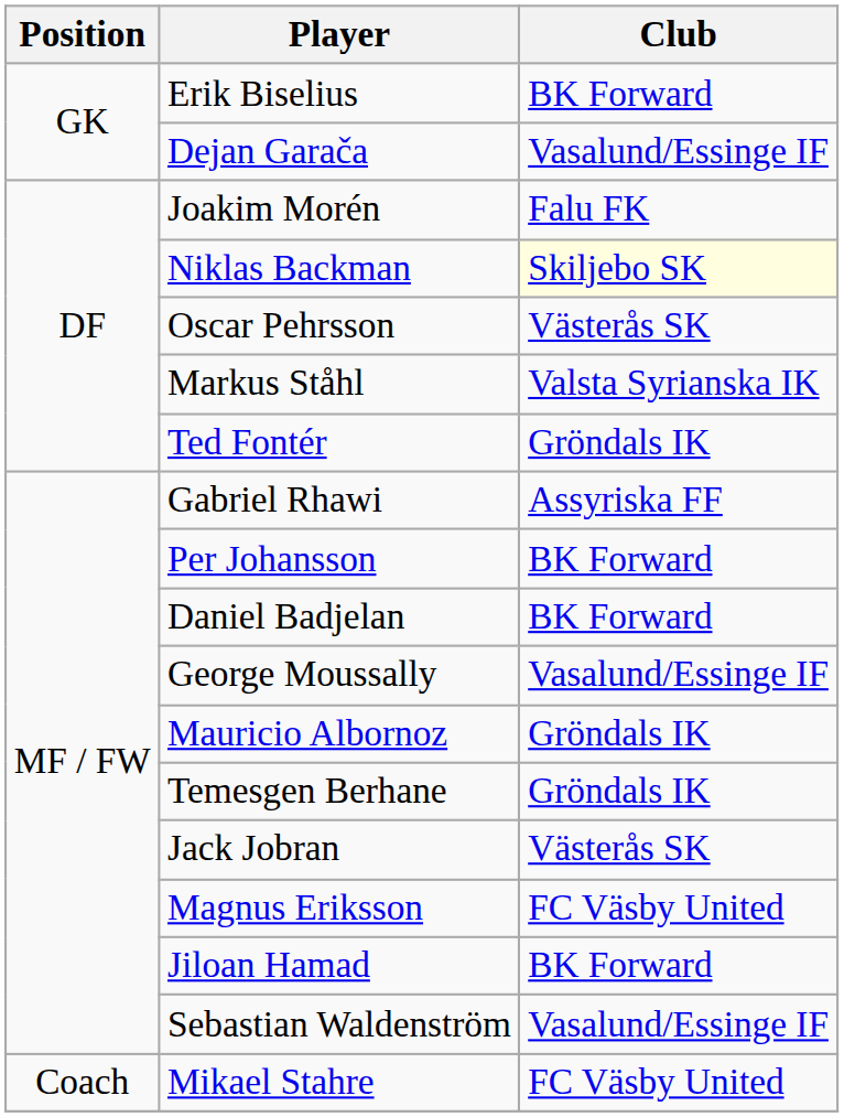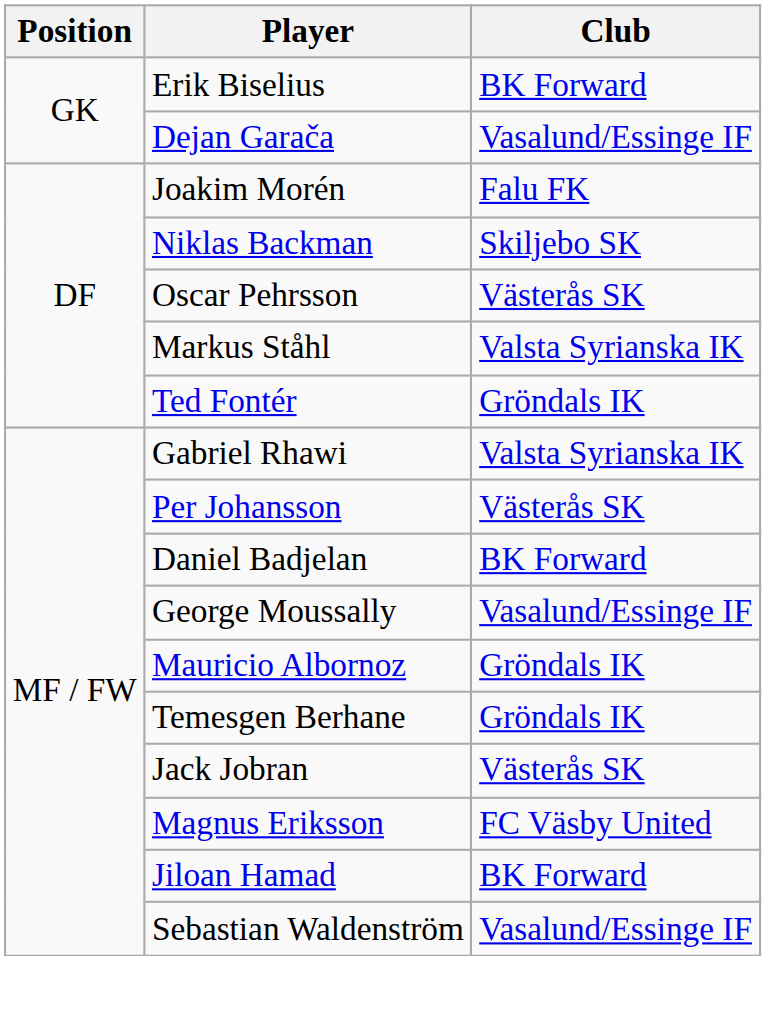 <table class="wikitable" style="text-align:center;float:left;margin-right:1em;">
 <tr>
 <th>Position</th>
 <th>Player</th>
 <th>Club</th>
 </tr>
 <tr>
 <td rowspan="2">GK</td>
 <td align="left"> Erik Biselius</td>
 <td align="left"><a href='#'>BK Forward</a></td>
 </tr>
 <tr>
 <td align="left"> <a href='#'>Dejan Garača</a></td>
 <td align="left"><a href='#'>Vasalund/Essinge IF</a></td>
 </tr>
 <tr>
 <td rowspan="5">DF</td>
 <td align="left"> Joakim Morén</td>
 <td align="left"><a href='#'>Falu FK</a></td>
 </tr>
 <tr>
 <td align="left"> <a href='#'>Niklas Backman</a></td>
-<td align="left" style="background: lightyellow;"><a href='#'>Skiljebo SK</a></td>
+<td align="left"><a href='#'>Skiljebo SK</a></td>
 </tr>
 <tr>
 <td align="left"> Oscar Pehrsson</td>
 <td align="left"><a href='#'>Västerås SK</a></td>
 </tr>
 <tr>
 <td align="left"> Markus Ståhl</td>
 <td align="left"><a href='#'>Valsta Syrianska IK</a></td>
 </tr>
 <tr>
 <td align="left"> <a href='#'>Ted Fontér</a></td>
 <td align="left"><a href='#'>Gröndals IK</a></td>
 </tr>
 <tr>
 <td rowspan="10">MF / FW</td>
 <td align="left"> Gabriel Rhawi</td>
-<td align="left"><a href='#'>Assyriska FF</a></td>
+<td align="left"><a href='#'>Valsta Syrianska IK</a></td>
 </tr>
 <tr>
 <td align="left"> <a href='#'>Per Johansson</a></td>
-<td align="left"><a href='#'>BK Forward</a></td>
+<td align="left"><a href='#'>Västerås SK</a></td>
 </tr>
 <tr>
 <td align="left"> Daniel Badjelan</td>
 <td align="left"><a href='#'>BK Forward</a></td>
 </tr>
 <tr>
 <td align="left"> George Moussally</td>
 <td align="left"><a href='#'>Vasalund/Essinge IF</a></td>
 </tr>
 <tr>
 <td align="left"> <a href='#'>Mauricio Albornoz</a></td>
 <td align="left"><a href='#'>Gröndals IK</a></td>
 </tr>
 <tr>
 <td align="left"> Temesgen Berhane</td>
 <td align="left"><a href='#'>Gröndals IK</a></td>
 </tr>
 <tr>
 <td align="left"> Jack Jobran</td>
 <td align="left"><a href='#'>Västerås SK</a></td>
 </tr>
 <tr>
 <td align="left"> <a href='#'>Magnus Eriksson</a></td>
 <td align="left"><a href='#'>FC Väsby United</a></td>
 </tr>
 <tr>
 <td align="left"> <a href='#'>Jiloan Hamad</a></td>
 <td align="left"><a href='#'>BK Forward</a></td>
 </tr>
 <tr>
 <td align="left"> Sebastian Waldenström</td>
 <td align="left"><a href='#'>Vasalund/Essinge IF</a></td>
 </tr>
 <tr>
-<td>Coach</td>
-<td align="left"> <a href='#'>Mikael Stahre</a></td>
-<td align="left"><a href='#'>FC Väsby United</a></td>
-</tr>
-<tr>
 </tr>
 </table>
